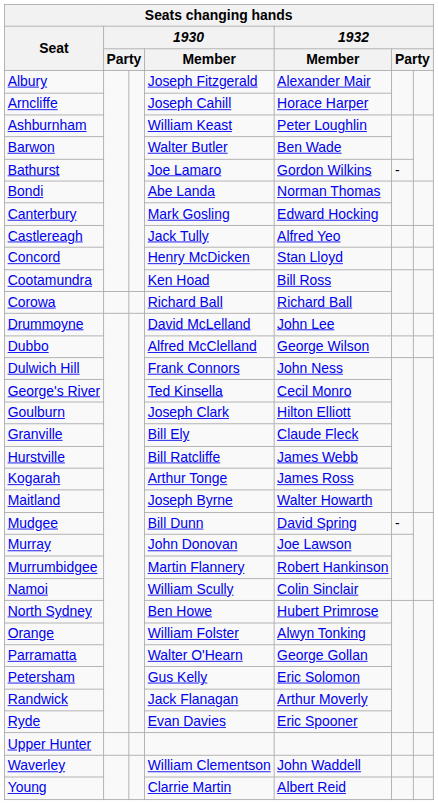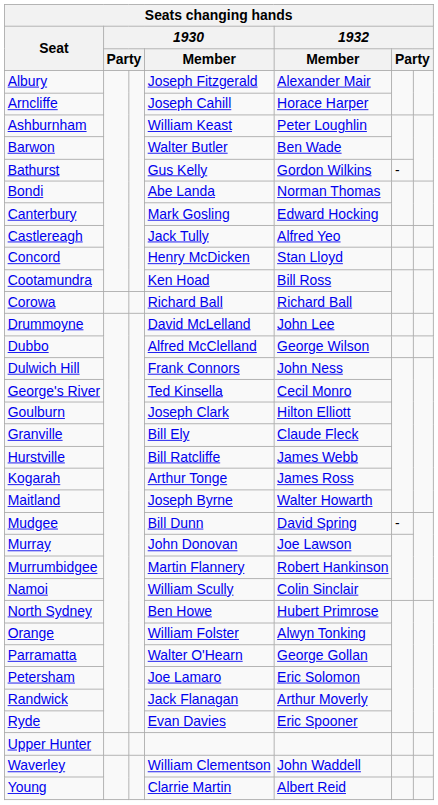 <table class="wikitable sortable">
 <tr>
 <th colspan="8">Seats changing hands</th>
 </tr>
 <tr>
 <th rowspan="2">Seat</th>
 <th colspan="3"><em>1930</em></th>
 <th colspan="3"><em>1932</em></th>
 </tr>
 <tr>
 <th colspan="2">Party</th>
 <th>Member</th>
 <th>Member</th>
 <th colspan="2">Party</th>
 </tr>
 <tr>
 <td><a href='#'>Albury</a></td>
 <td rowspan="10" > </td>
 <td rowspan="10"></td>
 <td><a href='#'>Joseph Fitzgerald</a></td>
 <td><a href='#'>Alexander Mair</a></td>
 <td rowspan="2"></td>
 <td rowspan="2" > </td>
 </tr>
 <tr>
 <td><a href='#'>Arncliffe</a></td>
 <td><a href='#'>Joseph Cahill</a></td>
 <td><a href='#'>Horace Harper</a></td>
 </tr>
 <tr>
 <td><a href='#'>Ashburnham</a></td>
 <td><a href='#'>William Keast</a></td>
 <td><a href='#'>Peter Loughlin</a></td>
 <td rowspan="2"></td>
 <td rowspan="3" > </td>
 </tr>
 <tr>
 <td><a href='#'>Barwon</a></td>
 <td><a href='#'>Walter Butler</a></td>
 <td><a href='#'>Ben Wade</a></td>
 </tr>
 <tr>
 <td><a href='#'>Bathurst</a></td>
-<td><a href='#'>Joe Lamaro</a></td>
+<td><a href='#'>Gus Kelly</a></td>
 <td><a href='#'>Gordon Wilkins</a></td>
 <td>-</td>
 </tr>
 <tr>
 <td><a href='#'>Bondi</a></td>
 <td><a href='#'>Abe Landa</a></td>
 <td><a href='#'>Norman Thomas</a></td>
 <td rowspan="2"></td>
 <td rowspan="2" > </td>
 </tr>
 <tr>
 <td><a href='#'>Canterbury</a></td>
 <td><a href='#'>Mark Gosling</a></td>
 <td><a href='#'>Edward Hocking</a></td>
 </tr>
 <tr>
 <td><a href='#'>Castlereagh</a></td>
 <td><a href='#'>Jack Tully</a></td>
 <td><a href='#'>Alfred Yeo</a></td>
 <td></td>
 <td> </td>
 </tr>
 <tr>
 <td><a href='#'>Concord</a></td>
 <td><a href='#'>Henry McDicken</a></td>
 <td><a href='#'>Stan Lloyd</a></td>
 <td></td>
 <td> </td>
 </tr>
 <tr>
 <td><a href='#'>Cootamundra</a></td>
 <td><a href='#'>Ken Hoad</a></td>
 <td><a href='#'>Bill Ross</a></td>
 <td rowspan="2"></td>
 <td rowspan="2" > </td>
 </tr>
 <tr>
 <td><a href='#'>Corowa</a></td>
 <td> </td>
 <td></td>
 <td><a href='#'>Richard Ball</a></td>
 <td><a href='#'>Richard Ball</a></td>
 </tr>
 <tr>
 <td><a href='#'>Drummoyne</a></td>
 <td rowspan="19" > </td>
 <td rowspan="19"></td>
 <td><a href='#'>David McLelland</a></td>
 <td><a href='#'>John Lee</a></td>
 <td></td>
 <td> </td>
 </tr>
 <tr>
 <td><a href='#'>Dubbo</a></td>
 <td><a href='#'>Alfred McClelland</a></td>
 <td><a href='#'>George Wilson</a></td>
 <td></td>
 <td> </td>
 </tr>
 <tr>
 <td><a href='#'>Dulwich Hill</a></td>
 <td><a href='#'>Frank Connors</a></td>
 <td><a href='#'>John Ness</a></td>
 <td rowspan="7"></td>
 <td rowspan="7" > </td>
 </tr>
 <tr>
 <td><a href='#'>George's River</a></td>
 <td><a href='#'>Ted Kinsella</a></td>
 <td><a href='#'>Cecil Monro</a></td>
 </tr>
 <tr>
 <td><a href='#'>Goulburn</a></td>
 <td><a href='#'>Joseph Clark</a></td>
 <td><a href='#'>Hilton Elliott</a></td>
 </tr>
 <tr>
 <td><a href='#'>Granville</a></td>
 <td><a href='#'>Bill Ely</a></td>
 <td><a href='#'>Claude Fleck</a></td>
 </tr>
 <tr>
 <td><a href='#'>Hurstville</a></td>
 <td><a href='#'>Bill Ratcliffe</a></td>
 <td><a href='#'>James Webb</a></td>
 </tr>
 <tr>
 <td><a href='#'>Kogarah</a></td>
 <td><a href='#'>Arthur Tonge</a></td>
 <td><a href='#'>James Ross</a></td>
 </tr>
 <tr>
 <td><a href='#'>Maitland</a></td>
 <td><a href='#'>Joseph Byrne</a></td>
 <td><a href='#'>Walter Howarth</a></td>
 </tr>
 <tr>
 <td><a href='#'>Mudgee</a></td>
 <td><a href='#'>Bill Dunn</a></td>
 <td><a href='#'>David Spring</a></td>
 <td>-</td>
 <td rowspan="4" > </td>
 </tr>
 <tr>
 <td><a href='#'>Murray</a></td>
 <td><a href='#'>John Donovan</a></td>
 <td><a href='#'>Joe Lawson</a></td>
 <td rowspan="3"></td>
 </tr>
 <tr>
 <td><a href='#'>Murrumbidgee</a></td>
 <td><a href='#'>Martin Flannery</a></td>
 <td><a href='#'>Robert Hankinson</a></td>
 </tr>
 <tr>
 <td><a href='#'>Namoi</a></td>
 <td><a href='#'>William Scully</a></td>
 <td><a href='#'>Colin Sinclair</a></td>
 </tr>
 <tr>
 <td><a href='#'>North Sydney</a></td>
 <td><a href='#'>Ben Howe</a></td>
 <td><a href='#'>Hubert Primrose</a></td>
 <td rowspan="6"></td>
 <td rowspan="6" > </td>
 </tr>
 <tr>
 <td><a href='#'>Orange</a></td>
 <td><a href='#'>William Folster</a></td>
 <td><a href='#'>Alwyn Tonking</a></td>
 </tr>
 <tr>
 <td><a href='#'>Parramatta</a></td>
 <td><a href='#'>Walter O'Hearn</a></td>
 <td><a href='#'>George Gollan</a></td>
 </tr>
 <tr>
 <td><a href='#'>Petersham</a></td>
-<td><a href='#'>Gus Kelly</a></td>
+<td><a href='#'>Joe Lamaro</a></td>
 <td><a href='#'>Eric Solomon</a></td>
 </tr>
 <tr>
 <td><a href='#'>Randwick</a></td>
 <td><a href='#'>Jack Flanagan</a></td>
 <td><a href='#'>Arthur Moverly</a></td>
 </tr>
 <tr>
 <td><a href='#'>Ryde</a></td>
 <td><a href='#'>Evan Davies</a></td>
 <td><a href='#'>Eric Spooner</a></td>
 </tr>
 <tr>
 <td><a href='#'>Upper Hunter</a></td>
 <td> </td>
 <td></td>
 <td></td>
 <td></td>
 <td></td>
 <td> </td>
 </tr>
 <tr>
 <td><a href='#'>Waverley</a></td>
 <td rowspan="2" > </td>
 <td rowspan="2"></td>
 <td><a href='#'>William Clementson</a></td>
 <td><a href='#'>John Waddell</a></td>
 <td></td>
 <td> </td>
 </tr>
 <tr>
 <td><a href='#'>Young</a></td>
 <td><a href='#'>Clarrie Martin</a></td>
 <td><a href='#'>Albert Reid</a></td>
 <td></td>
 <td> </td>
 </tr>
 </table>
